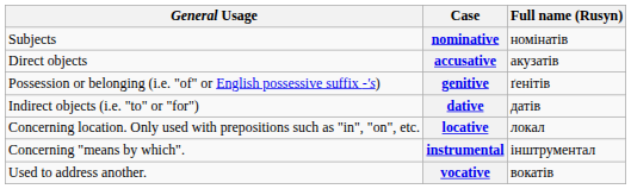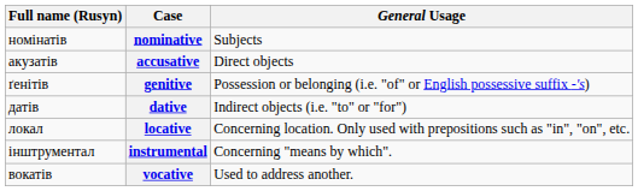 <table class="wikitable plainrowheaders">
 <tr>
+<th scope="col">Full name (Rusyn)</th>
+<th scope="col">Case</th>
 <th scope="col"><em>General</em> Usage</th>
-<th scope="col">Case</th>
-<th scope="col">Full name (Rusyn)</th>
 </tr>
 <tr>
+<td>номінатів</td>
+<th scope="row"><a href='#'>nominative</a></th>
 <td>Subjects</td>
-<th scope="row"><a href='#'>nominative</a></th>
-<td>номінатів</td>
 </tr>
 <tr>
+<td>акузатів</td>
+<th scope="row"><a href='#'>accusative</a></th>
 <td>Direct objects</td>
-<th scope="row"><a href='#'>accusative</a></th>
-<td>акузатів</td>
 </tr>
 <tr>
+<td>ґенітів</td>
+<th scope="row"><a href='#'>genitive</a></th>
 <td>Possession or belonging (i.e. "of" or <a href='#'> English possessive suffix <em>-'s</em></a>)</td>
-<th scope="row"><a href='#'>genitive</a></th>
-<td>ґенітів</td>
 </tr>
 <tr>
+<td>датів</td>
+<th scope="row"><a href='#'>dative</a></th>
 <td>Indirect objects (i.e. "to" or "for")</td>
-<th scope="row"><a href='#'>dative</a></th>
-<td>датів</td>
 </tr>
 <tr>
+<td>локал</td>
+<th scope="row"><a href='#'>locative</a></th>
 <td>Concerning location. Only used with prepositions such as "in", "on", etc.</td>
-<th scope="row"><a href='#'>locative</a></th>
-<td>локал</td>
 </tr>
 <tr>
+<td>інштрументал</td>
+<th scope="row"><a href='#'>instrumental</a></th>
 <td>Concerning "means by which".</td>
-<th scope="row"><a href='#'>instrumental</a></th>
-<td>інштрументал</td>
 </tr>
 <tr>
+<td>вокатів</td>
+<th scope="row"><a href='#'>vocative</a></th>
 <td>Used to address another.</td>
-<th scope="row"><a href='#'>vocative</a></th>
-<td>вокатів</td>
 </tr>
 </table>
